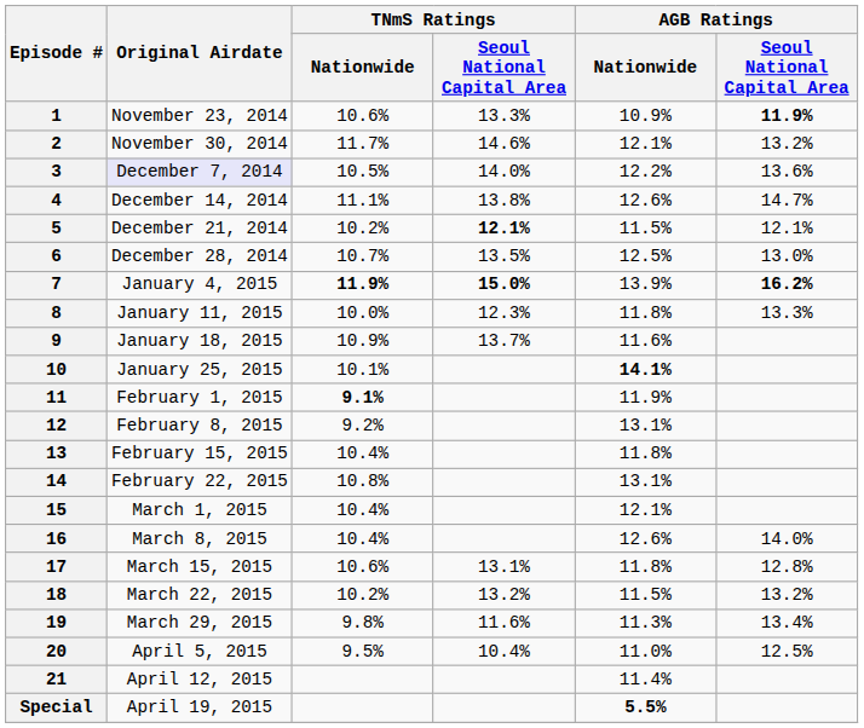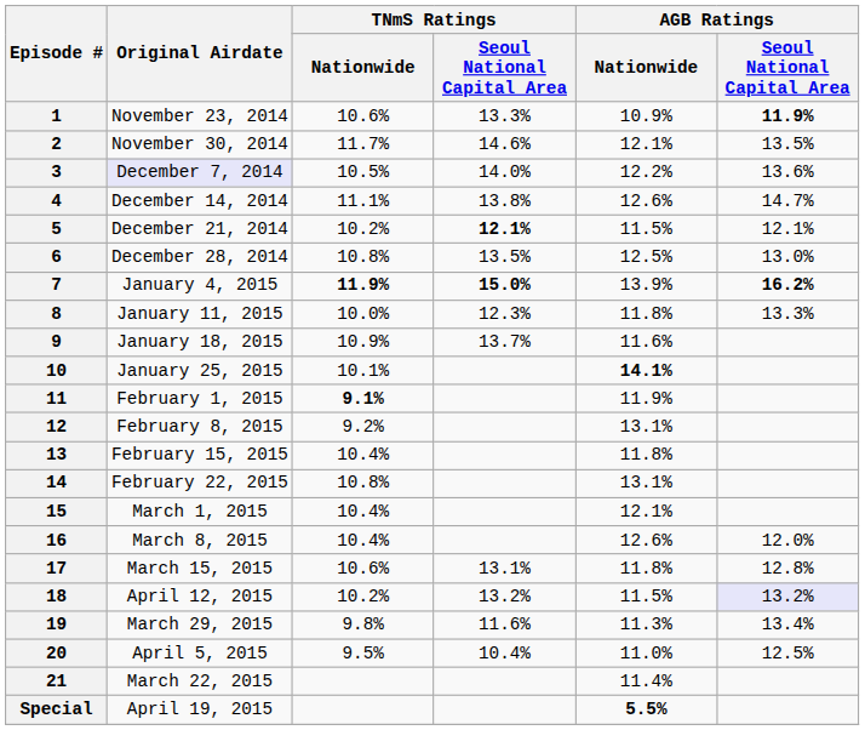 <table class=wikitable style="text-align:center">
 <tr>
 <th rowspan="2">Episode #</th>
 <th rowspan="2">Original Airdate</th>
 <th colspan="2">TNmS Ratings</th>
 <th colspan="2">AGB Ratings</th>
 </tr>
 <tr>
 <th width=100>Nationwide</th>
 <th width=100><a href='#'>Seoul National Capital Area</a></th>
 <th width=100>Nationwide</th>
 <th width=100><a href='#'>Seoul National Capital Area</a></th>
 </tr>
 <tr>
 <th>1</th>
 <td>November 23, 2014</td>
 <td>10.6%</td>
 <td>13.3%</td>
 <td>10.9%</td>
 <td><span><strong>11.9%</strong></span></td>
 </tr>
 <tr>
 <th>2</th>
 <td>November 30, 2014</td>
 <td>11.7%</td>
 <td>14.6%</td>
 <td>12.1%</td>
-<td>13.2%</td>
+<td>13.5%</td>
 </tr>
 <tr>
 <th>3</th>
 <td style="background: lavender;">December 7, 2014</td>
 <td>10.5%</td>
 <td>14.0%</td>
 <td>12.2%</td>
 <td>13.6%</td>
 </tr>
 <tr>
 <th>4</th>
 <td>December 14, 2014</td>
 <td>11.1%</td>
 <td>13.8%</td>
 <td>12.6%</td>
 <td>14.7%</td>
 </tr>
 <tr>
 <th>5</th>
 <td>December 21, 2014</td>
 <td>10.2%</td>
 <td><span><strong>12.1%</strong></span></td>
 <td>11.5%</td>
 <td>12.1%</td>
 </tr>
 <tr>
 <th>6</th>
 <td>December 28, 2014</td>
-<td>10.7%</td>
+<td>10.8%</td>
 <td>13.5%</td>
 <td>12.5%</td>
 <td>13.0%</td>
 </tr>
 <tr>
 <th>7</th>
 <td>January 4, 2015</td>
 <td><span><strong>11.9%</strong></span></td>
 <td><span><strong>15.0%</strong></span></td>
 <td>13.9%</td>
 <td><span><strong>16.2%</strong></span></td>
 </tr>
 <tr>
 <th>8</th>
 <td>January 11, 2015</td>
 <td>10.0%</td>
 <td>12.3%</td>
 <td>11.8%</td>
 <td>13.3%</td>
 </tr>
 <tr>
 <th>9</th>
 <td>January 18, 2015</td>
 <td>10.9%</td>
 <td>13.7%</td>
 <td>11.6%</td>
 <td></td>
 </tr>
 <tr>
 <th>10</th>
 <td>January 25, 2015</td>
 <td>10.1%</td>
 <td></td>
 <td><span><strong>14.1%</strong></span></td>
 <td></td>
 </tr>
 <tr>
 <th>11</th>
 <td>February 1, 2015</td>
 <td><span><strong>9.1%</strong></span></td>
 <td></td>
 <td>11.9%</td>
 <td></td>
 </tr>
 <tr>
 <th>12</th>
 <td>February 8, 2015</td>
 <td>9.2%</td>
 <td></td>
 <td>13.1%</td>
 <td></td>
 </tr>
 <tr>
 <th>13</th>
 <td>February 15, 2015</td>
 <td>10.4%</td>
 <td></td>
 <td>11.8%</td>
 <td></td>
 </tr>
 <tr>
 <th>14</th>
 <td>February 22, 2015</td>
 <td>10.8%</td>
 <td></td>
 <td>13.1%</td>
 <td></td>
 </tr>
 <tr>
 <th>15</th>
 <td>March 1, 2015</td>
 <td>10.4%</td>
 <td></td>
 <td>12.1%</td>
 <td></td>
 </tr>
 <tr>
 <th>16</th>
 <td>March 8, 2015</td>
 <td>10.4%</td>
 <td></td>
 <td>12.6%</td>
-<td>14.0%</td>
+<td>12.0%</td>
 </tr>
 <tr>
 <th>17</th>
 <td>March 15, 2015</td>
 <td>10.6%</td>
 <td>13.1%</td>
 <td>11.8%</td>
 <td>12.8%</td>
 </tr>
 <tr>
 <th>18</th>
-<td>March 22, 2015</td>
+<td>April 12, 2015</td>
 <td>10.2%</td>
 <td>13.2%</td>
 <td>11.5%</td>
-<td>13.2%</td>
+<td style="background: lavender;">13.2%</td>
 </tr>
 <tr>
 <th>19</th>
 <td>March 29, 2015</td>
 <td>9.8%</td>
 <td>11.6%</td>
 <td>11.3%</td>
 <td>13.4%</td>
 </tr>
 <tr>
 <th>20</th>
 <td>April 5, 2015</td>
 <td>9.5%</td>
 <td>10.4%</td>
 <td>11.0%</td>
 <td>12.5%</td>
 </tr>
 <tr>
 <th>21</th>
-<td>April 12, 2015</td>
+<td>March 22, 2015</td>
 <td></td>
 <td></td>
 <td>11.4%</td>
 <td></td>
 </tr>
 <tr>
 <th>Special</th>
 <td>April 19, 2015</td>
 <td></td>
 <td></td>
 <td><span><strong>5.5%</strong></span></td>
 <td></td>
 </tr>
 <tr>
 </tr>
 </table>
